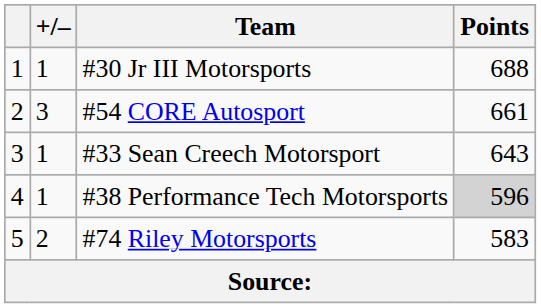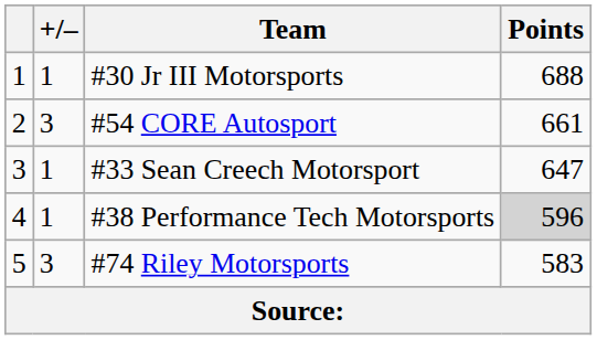 <table class="wikitable" style="font-size: 95%;">
 <tr>
 <th scope="col"></th>
 <th scope="col">+/–</th>
 <th scope="col">Team</th>
 <th scope="col">Points</th>
 </tr>
 <tr>
 <td align=center>1</td>
 <td align="left"> 1</td>
 <td> #30 Jr III Motorsports</td>
 <td align=right>688</td>
 </tr>
 <tr>
 <td align=center>2</td>
 <td align="left"> 3</td>
 <td> #54 <a href='#'>CORE Autosport</a></td>
 <td align=right>661</td>
 </tr>
 <tr>
 <td align=center>3</td>
 <td align="left"> 1</td>
 <td> #33 Sean Creech Motorsport</td>
-<td align=right>643</td>
+<td align=right>647</td>
 </tr>
 <tr>
 <td align=center>4</td>
 <td align="left"> 1</td>
 <td> #38 Performance Tech Motorsports</td>
 <td align=right style="background: lightgrey;">596</td>
 </tr>
 <tr>
 <td align=center>5</td>
-<td align="left"> 2</td>
+<td align="left"> 3</td>
 <td> #74 <a href='#'>Riley Motorsports</a></td>
 <td align=right>583</td>
 </tr>
 <tr>
 <th colspan=5>Source:</th>
 </tr>
 </table>
